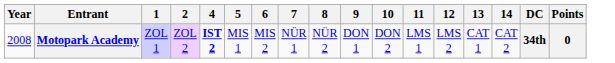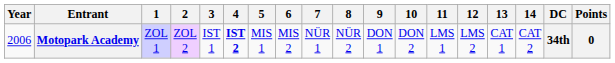 <table class="wikitable" style="text-align:center; font-size:85%">
 <tr>
 <th>Year</th>
 <th>Entrant</th>
 <th>1</th>
 <th>2</th>
+<th>3</th>
 <th>4</th>
 <th>5</th>
 <th>6</th>
 <th>7</th>
 <th>8</th>
 <th>9</th>
 <th>10</th>
 <th>11</th>
 <th>12</th>
 <th>13</th>
 <th>14</th>
 <th>DC</th>
 <th>Points</th>
 </tr>
 <tr>
-<td><a href='#'>2008</a></td>
+<td><a href='#'>2006</a></td>
 <th nowrap><a href='#'>Motopark Academy</a></th>
 <td style="background:#cfcfff;"><a href='#'>ZOL<br>1</a><br></td>
 <td style="background:#efcfff;"><a href='#'>ZOL<br>2</a><br></td>
+<td style="background:#;"><a href='#'>IST<br>1</a></td>
 <td style="background:#;"><strong><a href='#'>IST<br>2</a></strong></td>
 <td style="background:#;"><a href='#'>MIS<br>1</a></td>
 <td style="background:#;"><a href='#'>MIS<br>2</a></td>
 <td style="background:#;"><a href='#'>NÜR<br>1</a></td>
 <td style="background:#;"><a href='#'>NÜR<br>2</a></td>
 <td style="background:#;"><a href='#'>DON<br>1</a></td>
 <td style="background:#;"><a href='#'>DON<br>2</a></td>
 <td style="background:#;"><a href='#'>LMS<br>1</a></td>
 <td style="background:#;"><a href='#'>LMS<br>2</a></td>
 <td style="background:#;"><a href='#'>CAT<br>1</a></td>
 <td style="background:#;"><a href='#'>CAT<br>2</a></td>
 <th>34th</th>
 <th>0</th>
 </tr>
 </table>
